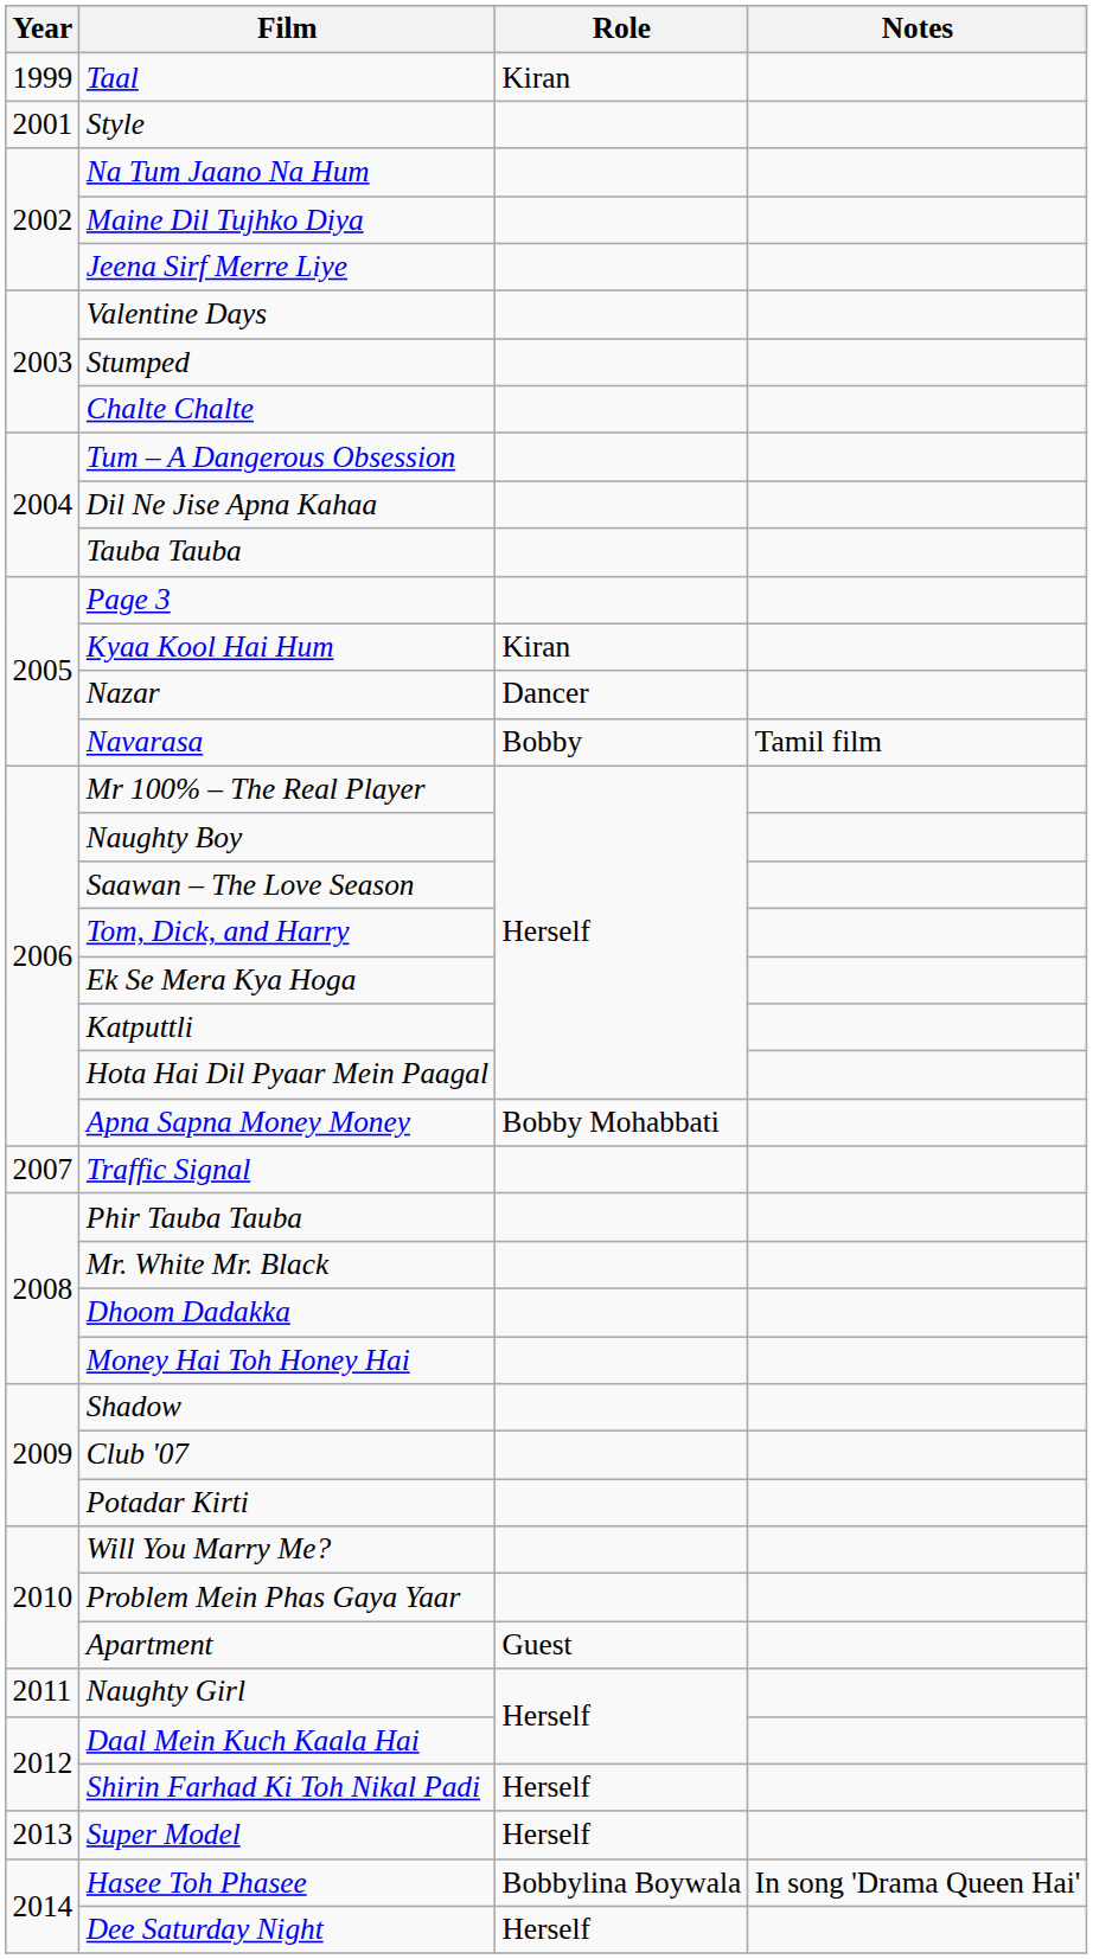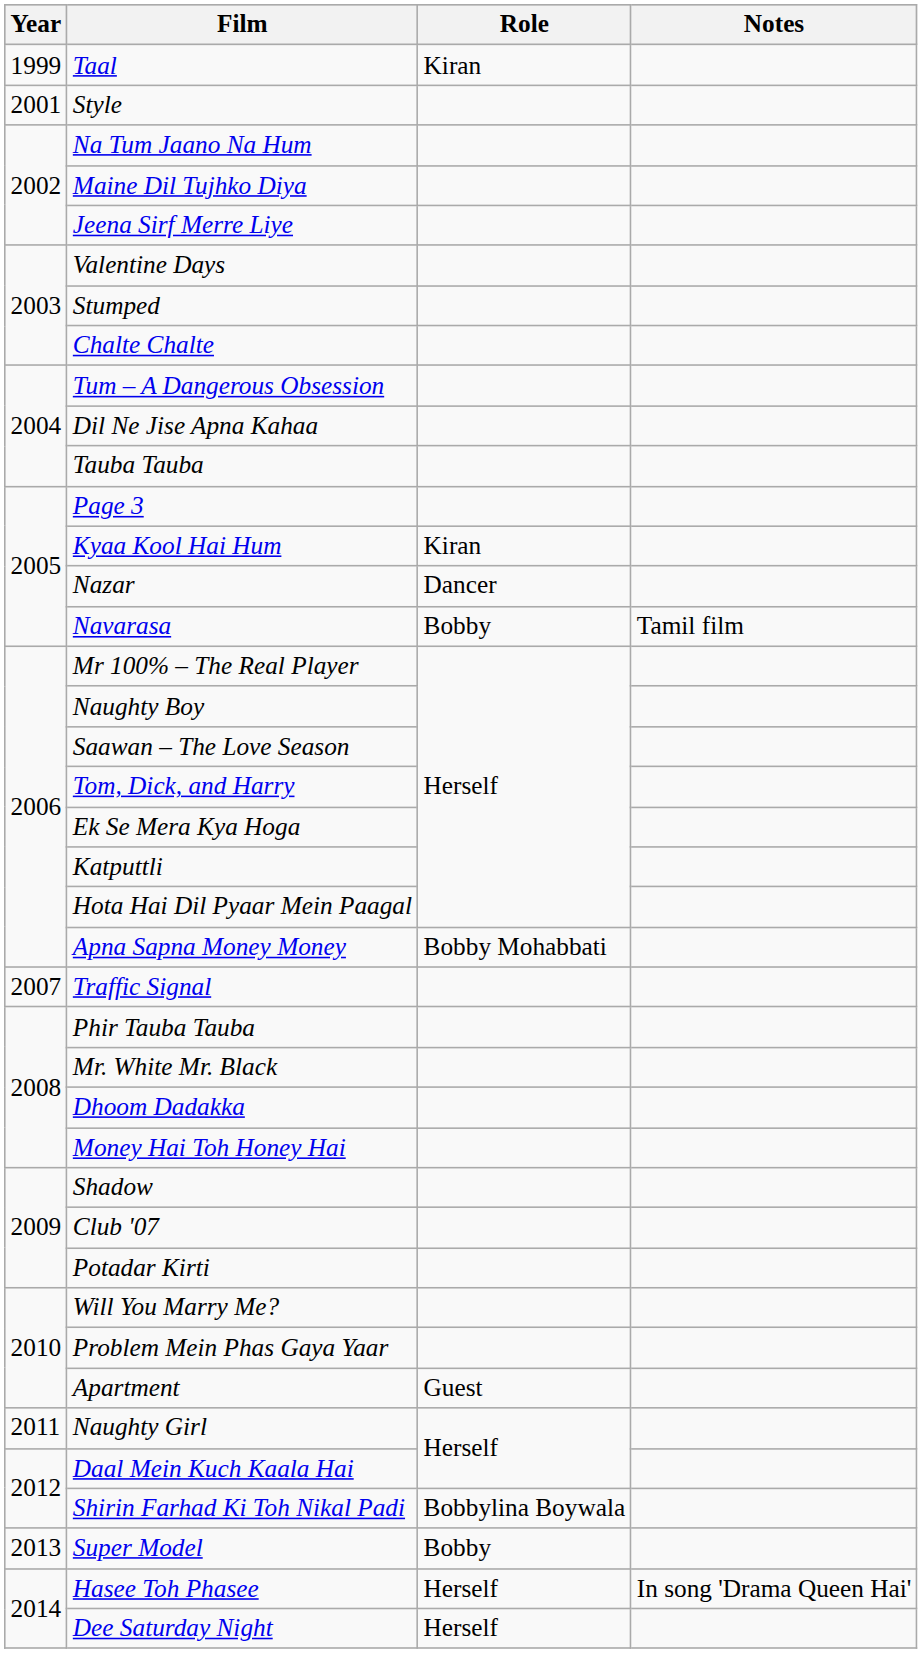 <table class="wikitable sortable">
 <tr style="background:#ccc; text-align:center;">
 <th>Year</th>
 <th>Film</th>
 <th>Role</th>
 <th>Notes</th>
 </tr>
 <tr>
 <td>1999</td>
 <td><em><a href='#'>Taal</a></em></td>
 <td>Kiran</td>
 <td></td>
 </tr>
 <tr>
 <td>2001</td>
 <td><em>Style</em></td>
 <td></td>
 <td></td>
 </tr>
 <tr>
 <td rowspan="3">2002</td>
 <td><em><a href='#'>Na Tum Jaano Na Hum</a></em></td>
 <td></td>
 <td></td>
 </tr>
 <tr>
 <td><em><a href='#'>Maine Dil Tujhko Diya</a></em></td>
 <td></td>
 <td></td>
 </tr>
 <tr>
 <td><em><a href='#'>Jeena Sirf Merre Liye</a></em></td>
 <td></td>
 <td></td>
 </tr>
 <tr>
 <td rowspan="3">2003</td>
 <td><em>Valentine Days</em></td>
 <td></td>
 <td></td>
 </tr>
 <tr>
 <td><em>Stumped</em></td>
 <td></td>
 <td></td>
 </tr>
 <tr>
 <td><em><a href='#'>Chalte Chalte</a></em></td>
 <td></td>
 <td></td>
 </tr>
 <tr>
 <td rowspan="3">2004</td>
 <td><em><a href='#'>Tum – A Dangerous Obsession</a></em></td>
 <td></td>
 <td></td>
 </tr>
 <tr>
 <td><em>Dil Ne Jise Apna Kahaa</em></td>
 <td></td>
 <td></td>
 </tr>
 <tr>
 <td><em>Tauba Tauba</em></td>
 <td></td>
 <td></td>
 </tr>
 <tr>
 <td rowspan="4">2005</td>
 <td><em><a href='#'>Page 3</a></em></td>
 <td></td>
 <td></td>
 </tr>
 <tr>
 <td><em><a href='#'>Kyaa Kool Hai Hum</a></em></td>
 <td>Kiran</td>
 <td></td>
 </tr>
 <tr>
 <td><em>Nazar</em></td>
 <td>Dancer</td>
 <td></td>
 </tr>
 <tr>
 <td><em><a href='#'>Navarasa</a></em></td>
 <td>Bobby</td>
 <td>Tamil film</td>
 </tr>
 <tr>
 <td rowspan="8">2006</td>
 <td><em>Mr 100% – The Real Player</em></td>
 <td rowspan=7>Herself</td>
 <td></td>
 </tr>
 <tr>
 <td><em>Naughty Boy</em></td>
 <td></td>
 </tr>
 <tr>
 <td><em>Saawan – The Love Season</em></td>
 <td></td>
 </tr>
 <tr>
 <td><em><a href='#'>Tom, Dick, and Harry</a></em></td>
 <td></td>
 </tr>
 <tr>
 <td><em>Ek Se Mera Kya Hoga</em></td>
 <td></td>
 </tr>
 <tr>
 <td><em>Katputtli</em></td>
 <td></td>
 </tr>
 <tr>
 <td><em>Hota Hai Dil Pyaar Mein Paagal</em></td>
 <td></td>
 </tr>
 <tr>
 <td><em><a href='#'>Apna Sapna Money Money</a></em></td>
 <td>Bobby Mohabbati</td>
 <td></td>
 </tr>
 <tr>
 <td>2007</td>
 <td><em><a href='#'>Traffic Signal</a></em></td>
 <td></td>
 <td></td>
 </tr>
 <tr>
 <td rowspan="4">2008</td>
 <td><em>Phir Tauba Tauba</em></td>
 <td></td>
 <td></td>
 </tr>
 <tr>
 <td><em>Mr. White Mr. Black</em></td>
 <td></td>
 <td></td>
 </tr>
 <tr>
 <td><em><a href='#'>Dhoom Dadakka</a></em></td>
 <td></td>
 <td></td>
 </tr>
 <tr>
 <td><em><a href='#'>Money Hai Toh Honey Hai</a></em></td>
 <td></td>
 <td></td>
 </tr>
 <tr>
 <td rowspan="3">2009</td>
 <td><em>Shadow</em></td>
 <td></td>
 <td></td>
 </tr>
 <tr>
 <td><em>Club '07</em></td>
 <td></td>
 <td></td>
 </tr>
 <tr>
 <td><em>Potadar Kirti</em></td>
 <td></td>
 <td></td>
 </tr>
 <tr>
 <td rowspan="3">2010</td>
 <td><em>Will You Marry Me?</em></td>
 <td></td>
 <td></td>
 </tr>
 <tr>
 <td><em>Problem Mein Phas Gaya Yaar</em></td>
 <td></td>
 <td></td>
 </tr>
 <tr>
 <td><em>Apartment</em></td>
 <td>Guest</td>
 <td></td>
 </tr>
 <tr>
 <td>2011</td>
 <td><em>Naughty Girl</em></td>
 <td rowspan=2>Herself</td>
 <td></td>
 </tr>
 <tr>
 <td rowspan="2">2012</td>
 <td><em><a href='#'>Daal Mein Kuch Kaala Hai</a></em></td>
 <td></td>
 </tr>
 <tr>
 <td><em><a href='#'>Shirin Farhad Ki Toh Nikal Padi</a></em></td>
-<td>Herself</td>
+<td>Bobbylina Boywala</td>
 <td></td>
 </tr>
 <tr>
 <td>2013</td>
 <td><em><a href='#'>Super Model</a></em></td>
-<td>Herself</td>
+<td>Bobby</td>
 <td></td>
 </tr>
 <tr>
 <td rowspan="2">2014</td>
 <td><em><a href='#'>Hasee Toh Phasee</a></em></td>
-<td>Bobbylina Boywala</td>
+<td>Herself</td>
 <td>In song 'Drama Queen Hai'</td>
 </tr>
 <tr>
 <td><em><a href='#'>Dee Saturday Night</a></em></td>
 <td>Herself</td>
 <td></td>
 </tr>
 </table>
